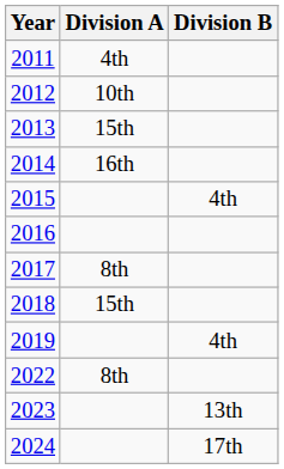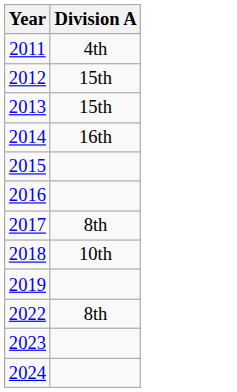 <table class="wikitable" style="text-align:center">
 <tr>
 <th>Year</th>
 <th>Division A</th>
-<th>Division B</th>
 </tr>
 <tr>
 <td><a href='#'>2011</a></td>
 <td>4th</td>
-<td></td>
 </tr>
 <tr>
 <td><a href='#'>2012</a></td>
-<td>10th</td>
-<td></td>
+<td>15th</td>
 </tr>
 <tr>
 <td><a href='#'>2013</a></td>
 <td>15th</td>
-<td></td>
 </tr>
 <tr>
 <td><a href='#'>2014</a></td>
 <td>16th</td>
-<td></td>
 </tr>
 <tr>
 <td><a href='#'>2015</a></td>
 <td></td>
-<td>4th</td>
 </tr>
 <tr>
 <td><a href='#'>2016</a></td>
-<td></td>
 <td></td>
 </tr>
 <tr>
 <td><a href='#'>2017</a></td>
 <td>8th</td>
-<td></td>
 </tr>
 <tr>
 <td><a href='#'>2018</a></td>
-<td>15th</td>
-<td></td>
+<td>10th</td>
 </tr>
 <tr>
 <td><a href='#'>2019</a></td>
 <td></td>
-<td>4th</td>
 </tr>
 <tr>
 <td><a href='#'>2022</a></td>
 <td>8th</td>
-<td></td>
 </tr>
 <tr>
 <td><a href='#'>2023</a></td>
 <td></td>
-<td>13th</td>
 </tr>
 <tr>
 <td><a href='#'>2024</a></td>
 <td></td>
-<td>17th</td>
 </tr>
 </table>
